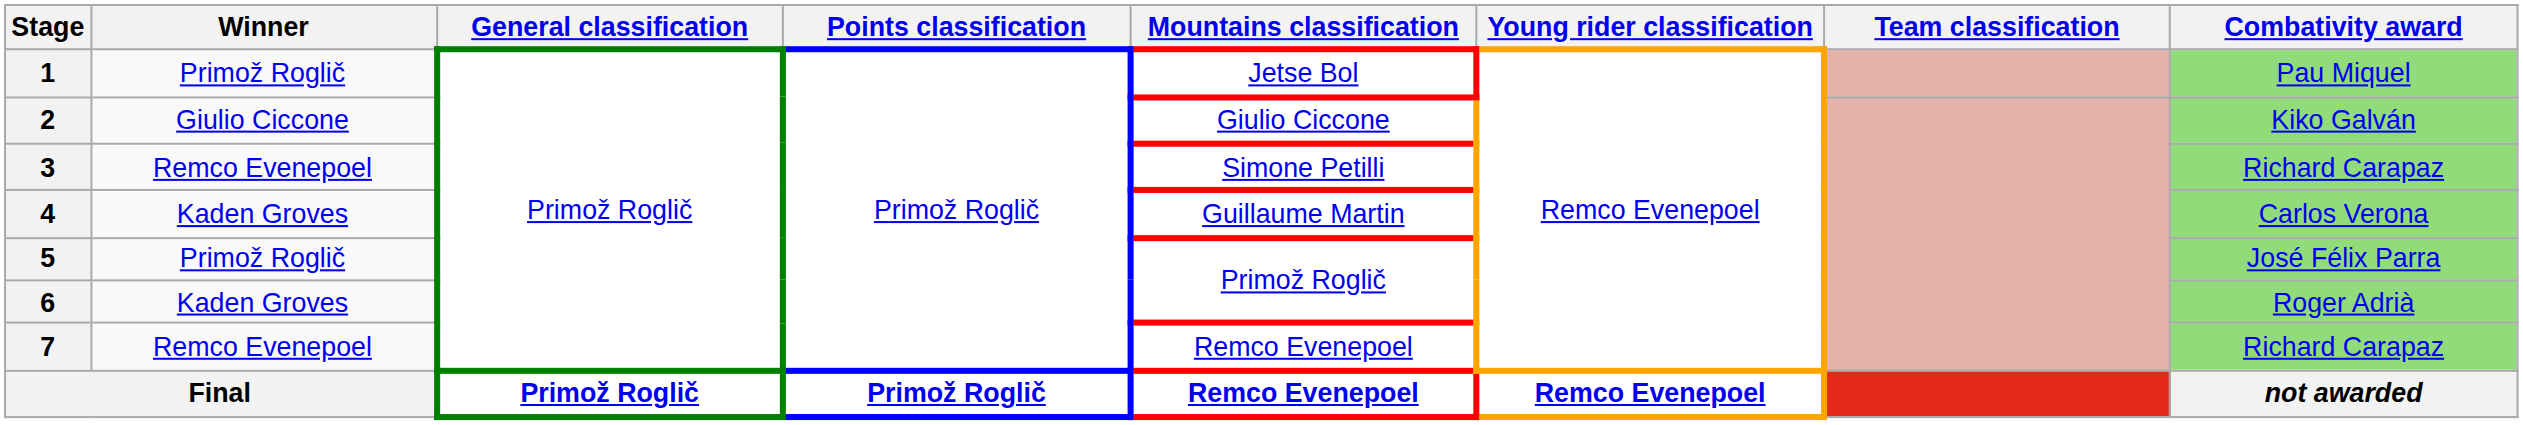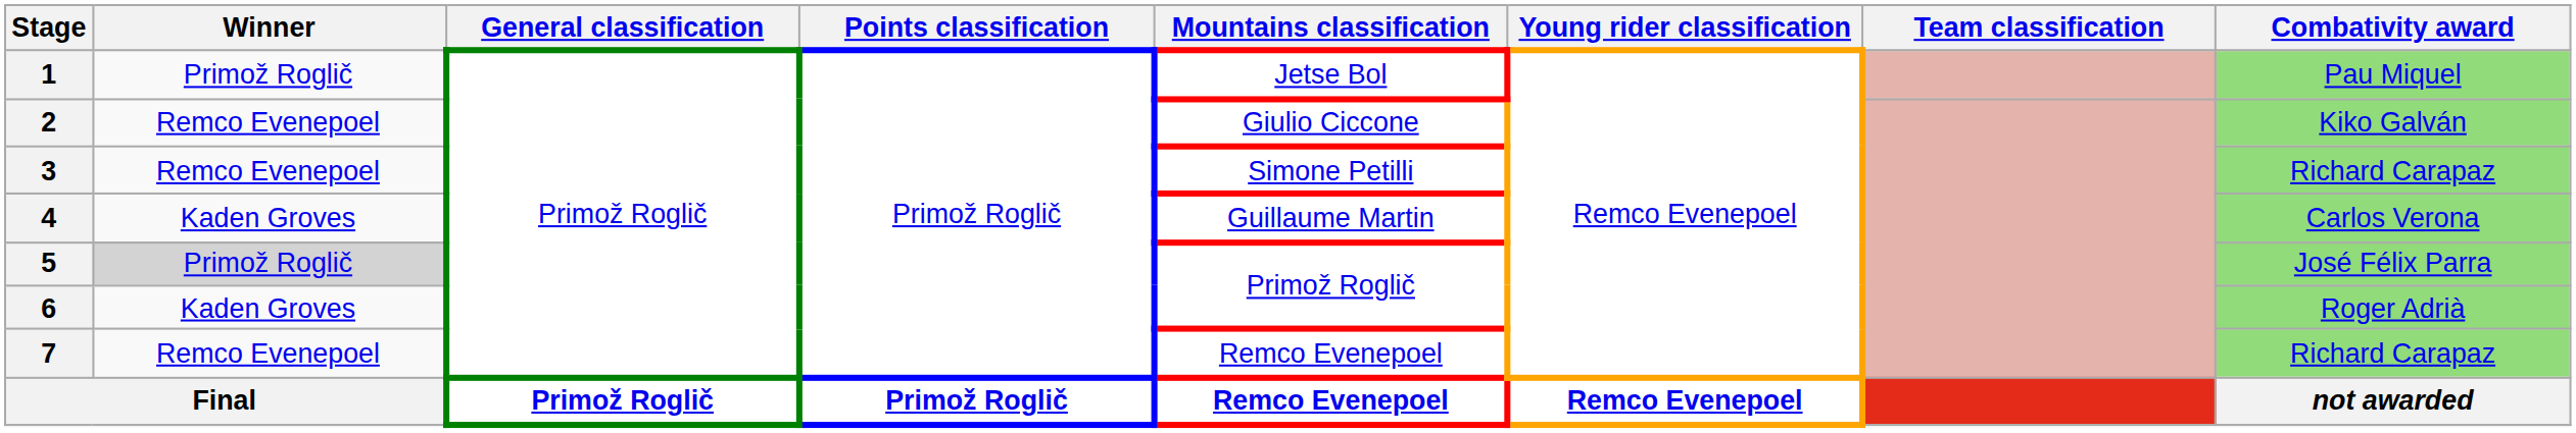 <table class="wikitable" style="text-align: center; font-size:smaller;">
 <tr style="background:#efefef;">
 <th style="width:2%;">Stage</th>
 <th style="width:14%;">Winner</th>
 <th style="width:14%;"><a href='#'>General classification</a><br></th>
 <th style="width:14%;"><a href='#'>Points classification</a><br></th>
 <th style="width:14%;"><a href='#'>Mountains classification</a><br></th>
 <th style="width:14%;"><a href='#'>Young rider classification</a><br></th>
 <th style="width:14%;"><a href='#'>Team classification</a><br></th>
 <th style="width:14%;"><a href='#'>Combativity award</a><br></th>
 </tr>
 <tr>
 <th>1</th>
 <td><a href='#'>Primož Roglič</a></td>
 <td style="background:white; border:3px solid green;" rowspan=7><a href='#'>Primož Roglič</a></td>
 <td style="background:white; border:3px solid blue;" rowspan=7><a href='#'>Primož Roglič</a></td>
 <td style="background:white; border:3px solid red;"><a href='#'>Jetse Bol</a></td>
 <td style="background:white; border:3px solid orange;" rowspan=7><a href='#'>Remco Evenepoel</a></td>
 <td style="background:#E4B3AB;"></td>
 <td style="background:#91DB7A;"><a href='#'>Pau Miquel</a></td>
 </tr>
 <tr>
 <th>2</th>
-<td><a href='#'>Giulio Ciccone</a></td>
+<td><a href='#'>Remco Evenepoel</a></td>
 <td style="background:white; border:3px solid red;"><a href='#'>Giulio Ciccone</a></td>
 <td style="background:#E4B3AB;" rowspan=6></td>
 <td style="background:#91DB7A;"><a href='#'>Kiko Galván</a></td>
 </tr>
 <tr>
 <th>3</th>
 <td><a href='#'>Remco Evenepoel</a></td>
 <td style="background:white; border:3px solid red;"><a href='#'>Simone Petilli</a></td>
 <td style="background:#91DB7A;"><a href='#'>Richard Carapaz</a></td>
 </tr>
 <tr>
 <th>4</th>
 <td><a href='#'>Kaden Groves</a></td>
 <td style="background:white; border:3px solid red;"><a href='#'>Guillaume Martin</a></td>
 <td style="background:#91DB7A;"><a href='#'>Carlos Verona</a></td>
 </tr>
 <tr>
 <th>5</th>
-<td><a href='#'>Primož Roglič</a></td>
+<td style="background: lightgrey;"><a href='#'>Primož Roglič</a></td>
 <td style="background:white; border:3px solid red;" rowspan=2><a href='#'>Primož Roglič</a></td>
 <td style="background:#91DB7A;"><a href='#'>José Félix Parra</a></td>
 </tr>
 <tr>
 <th>6</th>
 <td><a href='#'>Kaden Groves</a></td>
 <td style="background:#91DB7A;"><a href='#'>Roger Adrià</a></td>
 </tr>
 <tr>
 <th>7</th>
 <td><a href='#'>Remco Evenepoel</a></td>
 <td style="background:white; border:3px solid red;"><a href='#'>Remco Evenepoel</a></td>
 <td style="background:#91DB7A;"><a href='#'>Richard Carapaz</a></td>
 </tr>
 <tr>
 <th colspan="2">Final</th>
 <th style="background:white; border:3px solid green;"><a href='#'>Primož Roglič</a></th>
 <th style="background:white; border:3px solid blue;"><a href='#'>Primož Roglič</a></th>
 <th style="background:white; border:3px solid red;"><a href='#'>Remco Evenepoel</a></th>
 <th style="background:white; border:3px solid orange;"><a href='#'>Remco Evenepoel</a></th>
 <th style="background:#E42A19;"></th>
 <th><em>not awarded</em></th>
 </tr>
 </table>
